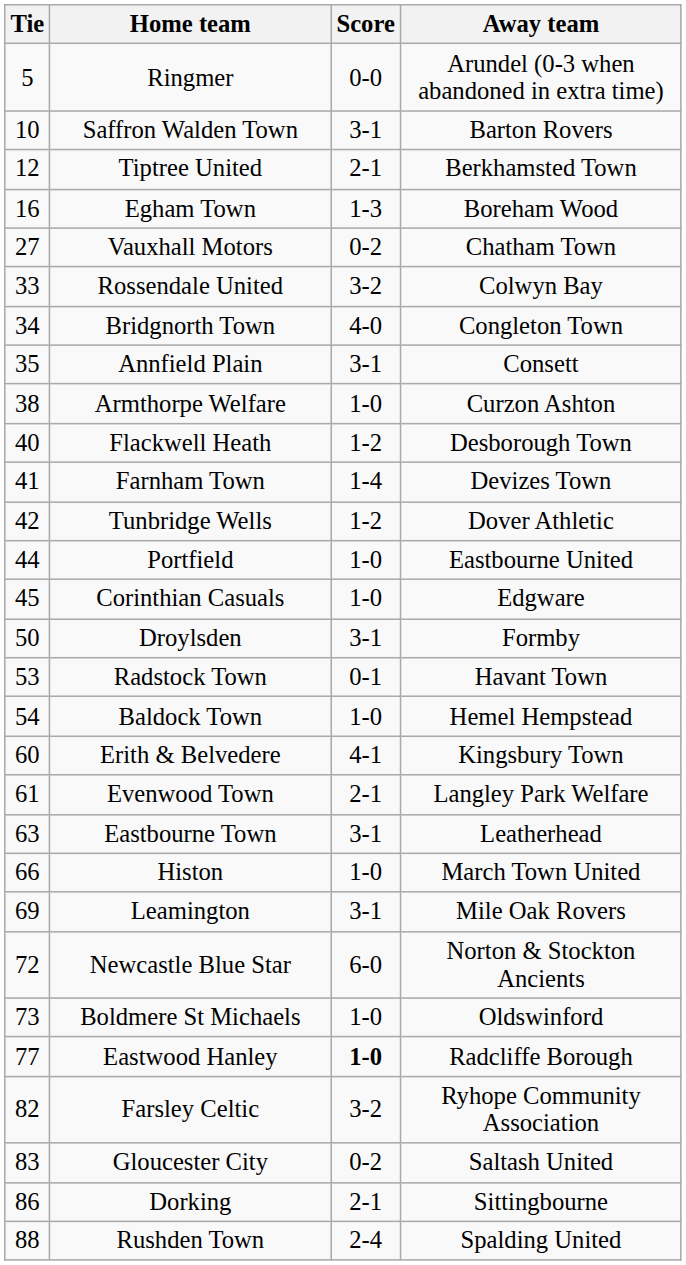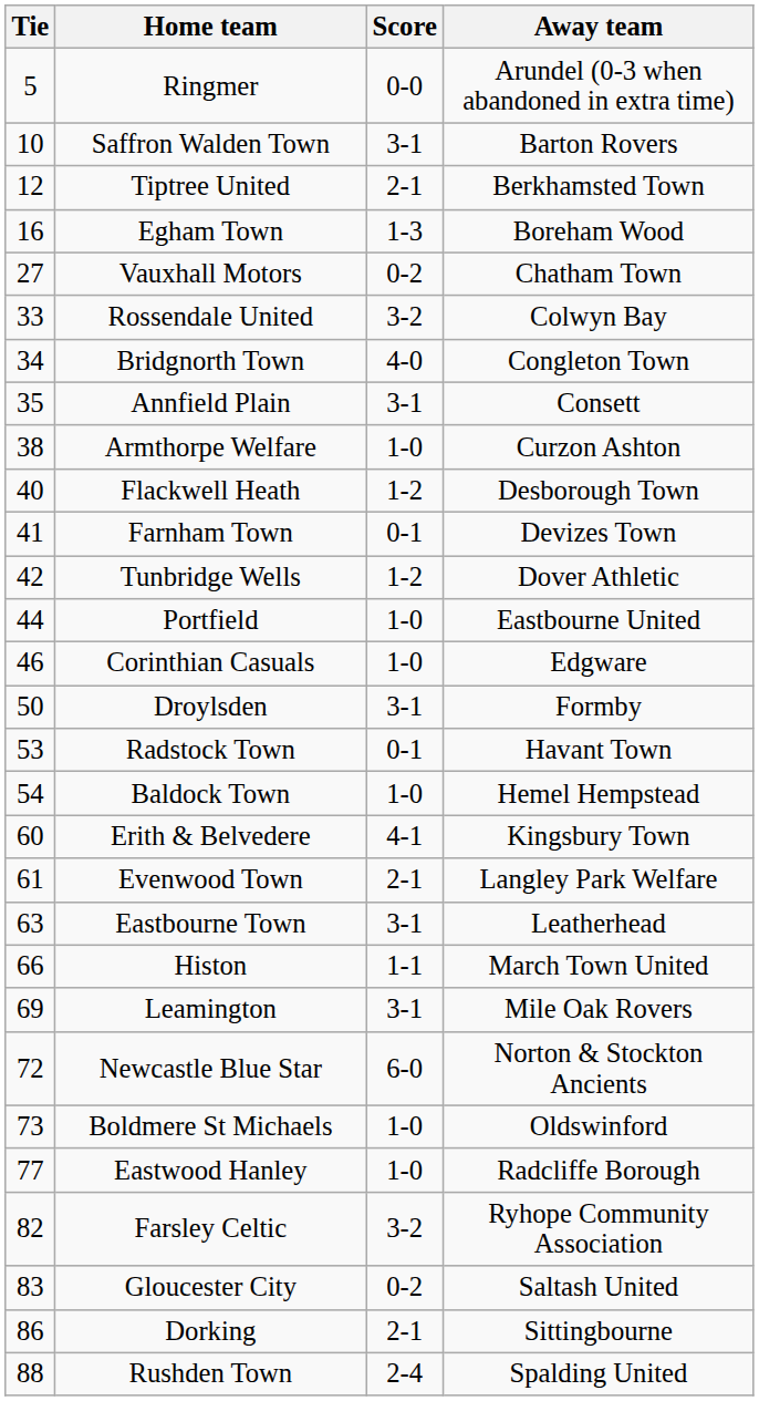 <table class="wikitable" style="text-align:center;">
 <tr>
 <th width=20>Tie</th>
 <th width=175>Home team</th>
 <th width=20>Score</th>
 <th width=175>Away team</th>
 </tr>
 <tr>
 <td>5</td>
 <td>Ringmer</td>
 <td>0-0</td>
 <td>Arundel (0-3 when abandoned in extra time)</td>
 </tr>
 <tr>
 <td>10</td>
 <td>Saffron Walden Town</td>
 <td>3-1</td>
 <td>Barton Rovers</td>
 </tr>
 <tr>
 <td>12</td>
 <td>Tiptree United</td>
 <td>2-1</td>
 <td>Berkhamsted Town</td>
 </tr>
 <tr>
 <td>16</td>
 <td>Egham Town</td>
 <td>1-3</td>
 <td>Boreham Wood</td>
 </tr>
 <tr>
 <td>27</td>
 <td>Vauxhall Motors</td>
 <td>0-2</td>
 <td>Chatham Town</td>
 </tr>
 <tr>
 <td>33</td>
 <td>Rossendale United</td>
 <td>3-2</td>
 <td>Colwyn Bay</td>
 </tr>
 <tr>
 <td>34</td>
 <td>Bridgnorth Town</td>
 <td>4-0</td>
 <td>Congleton Town</td>
 </tr>
 <tr>
 <td>35</td>
 <td>Annfield Plain</td>
 <td>3-1</td>
 <td>Consett</td>
 </tr>
 <tr>
 <td>38</td>
 <td>Armthorpe Welfare</td>
 <td>1-0</td>
 <td>Curzon Ashton</td>
 </tr>
 <tr>
 <td>40</td>
 <td>Flackwell Heath</td>
 <td>1-2</td>
 <td>Desborough Town</td>
 </tr>
 <tr>
 <td>41</td>
 <td>Farnham Town</td>
-<td>1-4</td>
+<td>0-1</td>
 <td>Devizes Town</td>
 </tr>
 <tr>
 <td>42</td>
 <td>Tunbridge Wells</td>
 <td>1-2</td>
 <td>Dover Athletic</td>
 </tr>
 <tr>
 <td>44</td>
 <td>Portfield</td>
 <td>1-0</td>
 <td>Eastbourne United</td>
 </tr>
 <tr>
-<td>45</td>
+<td>46</td>
 <td>Corinthian Casuals</td>
 <td>1-0</td>
 <td>Edgware</td>
 </tr>
 <tr>
 <td>50</td>
 <td>Droylsden</td>
 <td>3-1</td>
 <td>Formby</td>
 </tr>
 <tr>
 <td>53</td>
 <td>Radstock Town</td>
 <td>0-1</td>
 <td>Havant Town</td>
 </tr>
 <tr>
 <td>54</td>
 <td>Baldock Town</td>
 <td>1-0</td>
 <td>Hemel Hempstead</td>
 </tr>
 <tr>
 <td>60</td>
 <td>Erith & Belvedere</td>
 <td>4-1</td>
 <td>Kingsbury Town</td>
 </tr>
 <tr>
 <td>61</td>
 <td>Evenwood Town</td>
 <td>2-1</td>
 <td>Langley Park Welfare</td>
 </tr>
 <tr>
 <td>63</td>
 <td>Eastbourne Town</td>
 <td>3-1</td>
 <td>Leatherhead</td>
 </tr>
 <tr>
 <td>66</td>
 <td>Histon</td>
-<td>1-0</td>
+<td>1-1</td>
 <td>March Town United</td>
 </tr>
 <tr>
 <td>69</td>
 <td>Leamington</td>
 <td>3-1</td>
 <td>Mile Oak Rovers</td>
 </tr>
 <tr>
 <td>72</td>
 <td>Newcastle Blue Star</td>
 <td>6-0</td>
 <td>Norton & Stockton Ancients</td>
 </tr>
 <tr>
 <td>73</td>
 <td>Boldmere St Michaels</td>
 <td>1-0</td>
 <td>Oldswinford</td>
 </tr>
 <tr>
 <td>77</td>
 <td>Eastwood Hanley</td>
-<td><strong>1-0</strong></td>
+<td>1-0</td>
 <td>Radcliffe Borough</td>
 </tr>
 <tr>
 <td>82</td>
 <td>Farsley Celtic</td>
 <td>3-2</td>
 <td>Ryhope Community Association</td>
 </tr>
 <tr>
 <td>83</td>
 <td>Gloucester City</td>
 <td>0-2</td>
 <td>Saltash United</td>
 </tr>
 <tr>
 <td>86</td>
 <td>Dorking</td>
 <td>2-1</td>
 <td>Sittingbourne</td>
 </tr>
 <tr>
 <td>88</td>
 <td>Rushden Town</td>
 <td>2-4</td>
 <td>Spalding United</td>
 </tr>
 </table>
